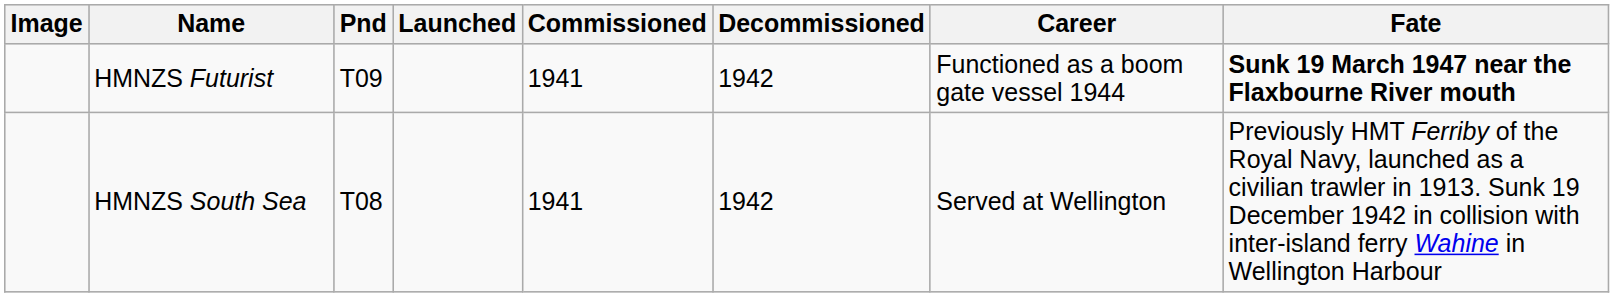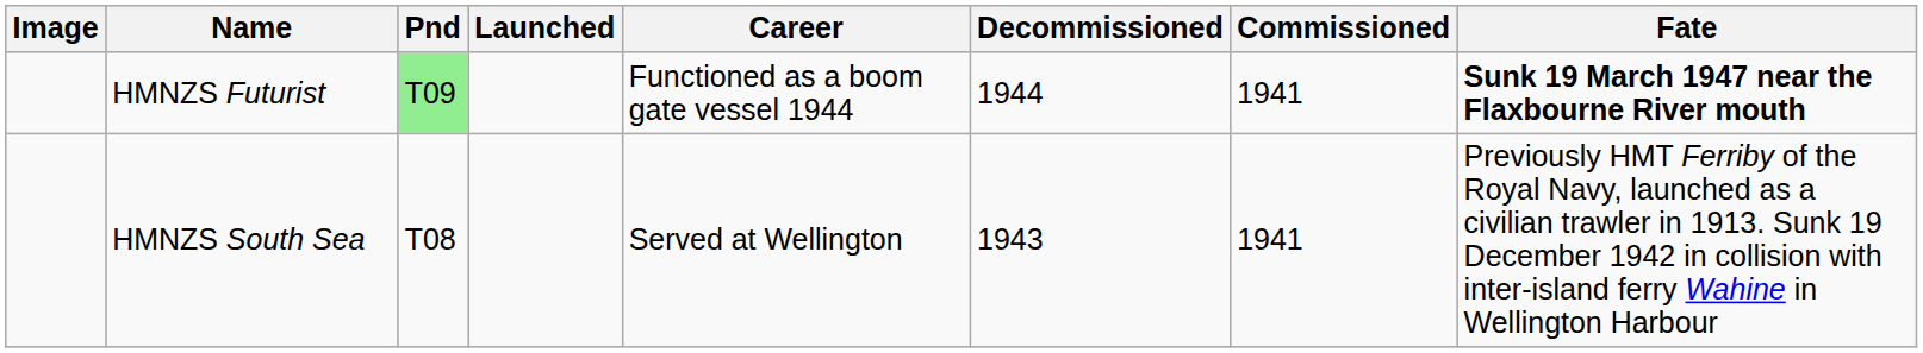 <table class="wikitable">
 <tr>
 <th>Image</th>
 <th width="150">Name</th>
 <th>Pnd</th>
 <th>Launched</th>
+<th width="180">Career</th>
+<th>Decommissioned</th>
 <th width="70">Commissioned</th>
-<th>Decommissioned</th>
-<th width="180">Career</th>
 <th width="240">Fate</th>
 </tr>
 <tr>
 <td></td>
 <td>HMNZS <em>Futurist</em></td>
-<td>T09</td>
+<td style="background: lightgreen;">T09</td>
 <td></td>
+<td>Functioned as a boom gate vessel 1944</td>
+<td>1944</td>
 <td>1941</td>
-<td>1942</td>
-<td>Functioned as a boom gate vessel 1944</td>
 <td><strong>Sunk 19 March 1947 near the Flaxbourne River mouth</strong></td>
 </tr>
 <tr>
 <td></td>
 <td>HMNZS <em>South Sea</em></td>
 <td>T08</td>
 <td></td>
+<td>Served at Wellington</td>
+<td>1943</td>
 <td>1941</td>
-<td>1942</td>
-<td>Served at Wellington</td>
 <td>Previously HMT <em>Ferriby</em> of the Royal Navy, launched as a civilian trawler in 1913. Sunk 19 December 1942 in collision with inter-island ferry <em><a href='#'>Wahine</a></em> in Wellington Harbour</td>
 </tr>
 </table>
